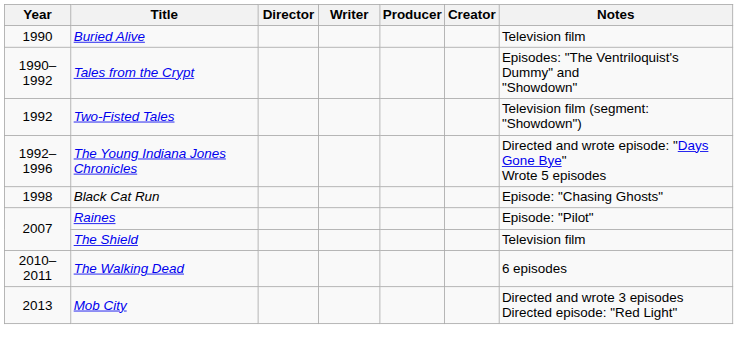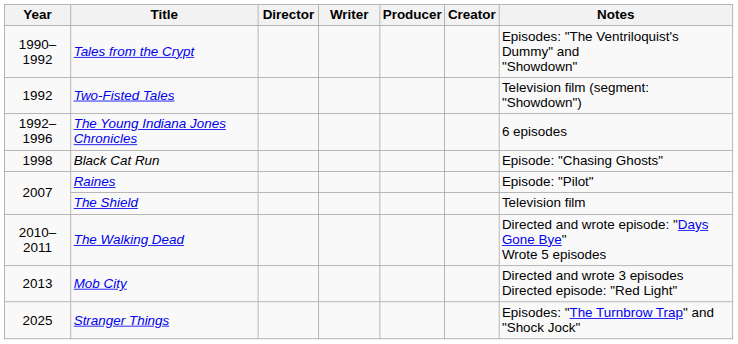 <table class="wikitable" style="text-align:center">
 <tr>
 <th>Year</th>
 <th>Title</th>
 <th width=65>Director</th>
 <th width=65>Writer</th>
 <th width=65>Producer</th>
 <th>Creator</th>
 <th>Notes</th>
-</tr>
-<tr>
-<td>1990</td>
-<td style="text-align:left"><em><a href='#'>Buried Alive</a></em></td>
-<td></td>
-<td></td>
-<td></td>
-<td></td>
-<td style="text-align:left">Television film</td>
 </tr>
 <tr>
 <td>1990–1992</td>
 <td style="text-align:left"><em><a href='#'>Tales from the Crypt</a></em></td>
 <td></td>
 <td></td>
 <td></td>
 <td></td>
 <td style="text-align:left">Episodes: "The Ventriloquist's Dummy" and<br>"Showdown"</td>
 </tr>
 <tr>
 <td>1992</td>
 <td style="text-align:left"><em><a href='#'>Two-Fisted Tales</a></em></td>
 <td></td>
 <td></td>
 <td></td>
 <td></td>
 <td style="text-align:left">Television film (segment: "Showdown")</td>
 </tr>
 <tr>
 <td>1992–1996</td>
 <td style="text-align:left"><em><a href='#'>The Young Indiana Jones Chronicles</a></em></td>
 <td></td>
 <td></td>
 <td></td>
 <td></td>
-<td style="text-align:left">Directed and wrote episode: "<a href='#'>Days Gone Bye</a>"<br>Wrote 5 episodes</td>
+<td style="text-align:left">6 episodes</td>
 </tr>
 <tr>
 <td>1998</td>
 <td style="text-align:left"><em>Black Cat Run</em></td>
 <td></td>
 <td></td>
 <td></td>
 <td></td>
 <td style="text-align:left">Episode: "Chasing Ghosts"</td>
 </tr>
 <tr>
 <td rowspan="2">2007</td>
 <td style="text-align:left"><em><a href='#'>Raines</a></em></td>
 <td></td>
 <td></td>
 <td></td>
 <td></td>
 <td style="text-align:left">Episode: "Pilot"</td>
 </tr>
 <tr>
 <td style="text-align:left"><em><a href='#'>The Shield</a></em></td>
 <td></td>
 <td></td>
 <td></td>
 <td></td>
 <td style="text-align:left">Television film</td>
 </tr>
 <tr>
 <td>2010–2011</td>
 <td style="text-align:left"><em><a href='#'>The Walking Dead</a></em></td>
 <td></td>
 <td></td>
 <td></td>
 <td></td>
-<td style="text-align:left">6 episodes</td>
+<td style="text-align:left">Directed and wrote episode: "<a href='#'>Days Gone Bye</a>"<br>Wrote 5 episodes</td>
 </tr>
 <tr>
 <td>2013</td>
 <td style="text-align:left"><em><a href='#'>Mob City</a></em></td>
 <td></td>
 <td></td>
 <td></td>
 <td></td>
 <td style="text-align:left">Directed and wrote 3 episodes<br>Directed episode: "Red Light"</td>
 </tr>
+<tr>
+<td>2025</td>
+<td style="text-align:left"><em><a href='#'>Stranger Things</a></em></td>
+<td></td>
+<td></td>
+<td></td>
+<td></td>
+<td style="text-align:left">Episodes: "<a href='#'>The Turnbrow Trap</a>" and<br>"Shock Jock"</td>
+</tr>
 </table>
